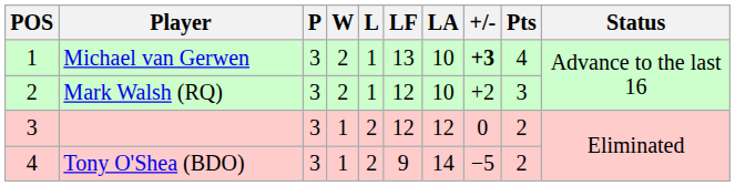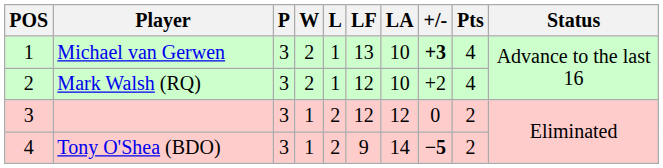 <table class="wikitable" style="text-align:center; margin: 1em auto 1em auto, align:left">
 <tr>
 <th width=20>POS</th>
 <th width=169>Player</th>
 <th width=3>P</th>
 <th width=3>W</th>
 <th width=3>L</th>
 <th width=20>LF</th>
 <th width=20>LA</th>
 <th width=20>+/-</th>
 <th width=20>Pts</th>
 <th width=129>Status</th>
 </tr>
 <tr style="background:#CCFFCC;">
 <td>1</td>
 <td style="text-align:left;"> <a href='#'>Michael van Gerwen</a></td>
 <td>3</td>
 <td>2</td>
 <td>1</td>
 <td>13</td>
 <td>10</td>
 <td><strong>+3</strong></td>
 <td>4</td>
 <td rowspan=2>Advance to the last 16</td>
 </tr>
 <tr style="background:#CCFFCC;">
 <td>2</td>
 <td style="text-align:left;"> <a href='#'>Mark Walsh</a> (RQ)</td>
 <td>3</td>
 <td>2</td>
 <td>1</td>
 <td>12</td>
 <td>10</td>
 <td>+2</td>
-<td>3</td>
+<td>4</td>
 </tr>
 <tr style="background:#FFCCCC;">
 <td>3</td>
 <td style="text-align:left;"></td>
 <td>3</td>
 <td>1</td>
 <td>2</td>
 <td>12</td>
 <td>12</td>
 <td>0</td>
 <td>2</td>
 <td rowspan=2>Eliminated</td>
 </tr>
 <tr style="background:#FFCCCC;">
 <td>4</td>
 <td style="text-align:left;"> <a href='#'>Tony O'Shea</a> (BDO)</td>
 <td>3</td>
 <td>1</td>
 <td>2</td>
 <td>9</td>
 <td>14</td>
-<td>−5</td>
+<td><strong>−5</strong></td>
 <td>2</td>
 </tr>
 </table>
